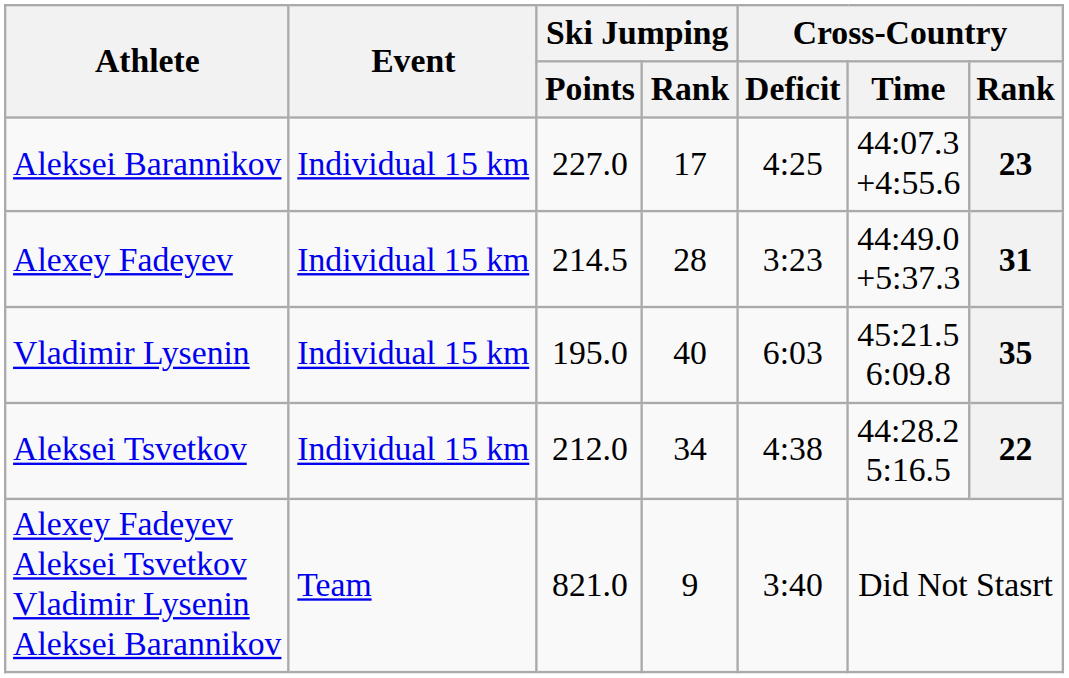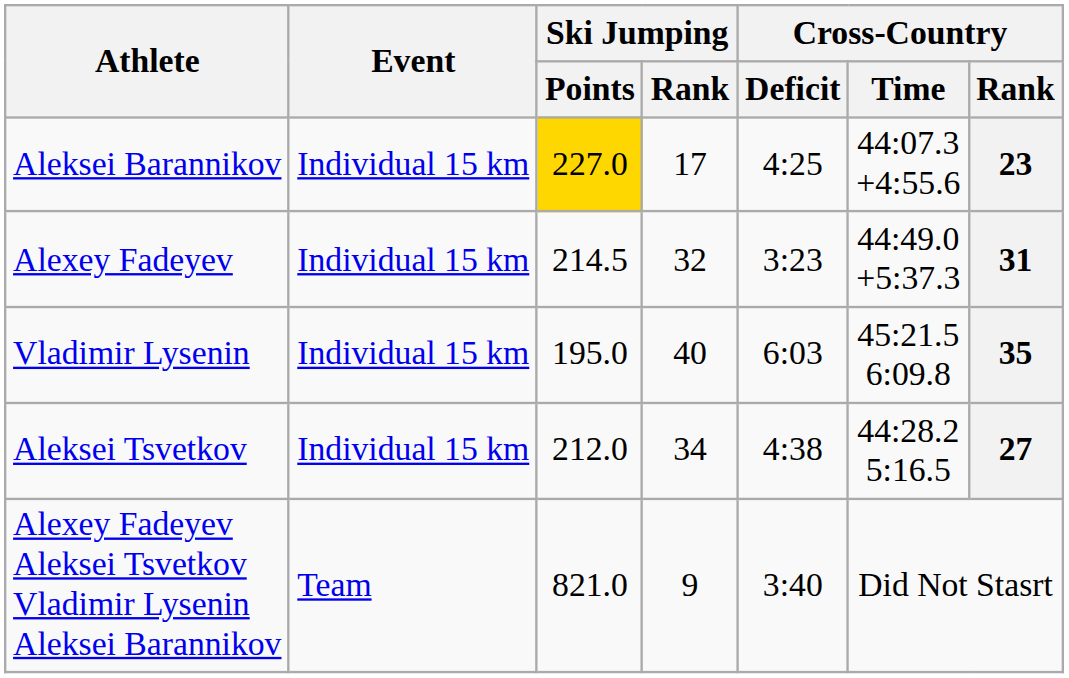 <table class="wikitable" style="font-size:90%">
 <tr>
 <th rowspan="2">Athlete</th>
 <th rowspan="2">Event</th>
 <th colspan="2">Ski Jumping</th>
 <th colspan="6">Cross-Country</th>
 </tr>
 <tr>
 <th>Points</th>
 <th>Rank</th>
 <th>Deficit</th>
 <th>Time</th>
 <th>Rank</th>
 </tr>
 <tr>
 <td><a href='#'>Aleksei Barannikov</a></td>
 <td><a href='#'>Individual 15 km</a></td>
-<td align="center">227.0</td>
+<td align="center" style="background: gold;">227.0</td>
 <td align="center">17</td>
 <td align="center">4:25</td>
 <td align="center">44:07.3 <br>+4:55.6</td>
 <th align="center">23</th>
 </tr>
 <tr>
 <td><a href='#'>Alexey Fadeyev</a></td>
 <td><a href='#'>Individual 15 km</a></td>
 <td align="center">214.5</td>
-<td align="center">28</td>
+<td align="center">32</td>
 <td align="center">3:23</td>
 <td align="center">44:49.0 <br>+5:37.3</td>
 <th align="center">31</th>
 </tr>
 <tr>
 <td><a href='#'>Vladimir Lysenin</a></td>
 <td><a href='#'>Individual 15 km</a></td>
 <td align="center">195.0</td>
 <td align="center">40</td>
 <td align="center">6:03</td>
 <td align="center">45:21.5 <br>6:09.8</td>
 <th align="center">35</th>
 </tr>
 <tr>
 <td><a href='#'>Aleksei Tsvetkov</a></td>
 <td><a href='#'>Individual 15 km</a></td>
 <td align="center">212.0</td>
 <td align="center">34</td>
 <td align="center">4:38</td>
 <td align="center">44:28.2 <br>5:16.5</td>
-<th align="center">22</th>
+<th align="center">27</th>
 </tr>
 <tr>
 <td><a href='#'>Alexey Fadeyev</a><br><a href='#'>Aleksei Tsvetkov</a><br><a href='#'>Vladimir Lysenin</a><br><a href='#'>Aleksei Barannikov</a></td>
 <td><a href='#'>Team</a></td>
 <td align="center">821.0</td>
 <td align="center">9</td>
 <td align="center">3:40</td>
 <td align="center" colspan=2>Did Not Stasrt</td>
 </tr>
 </table>
